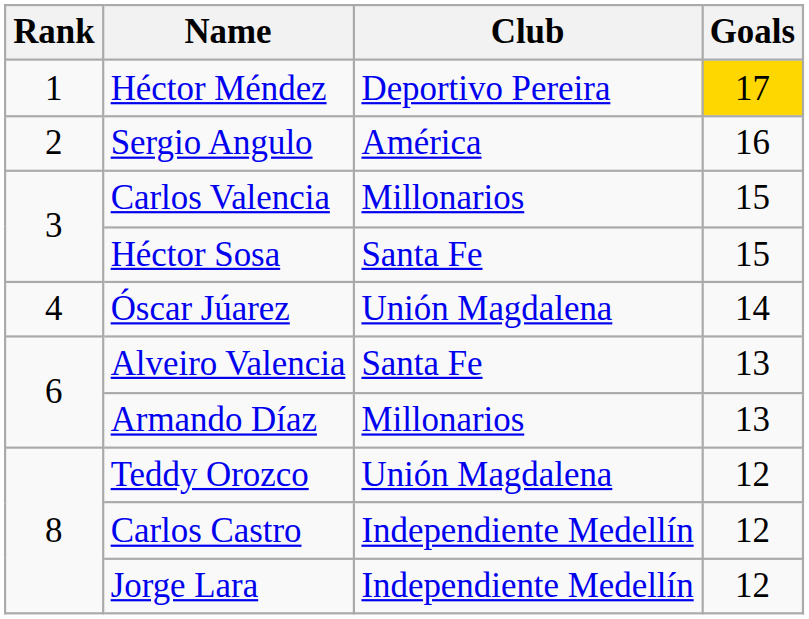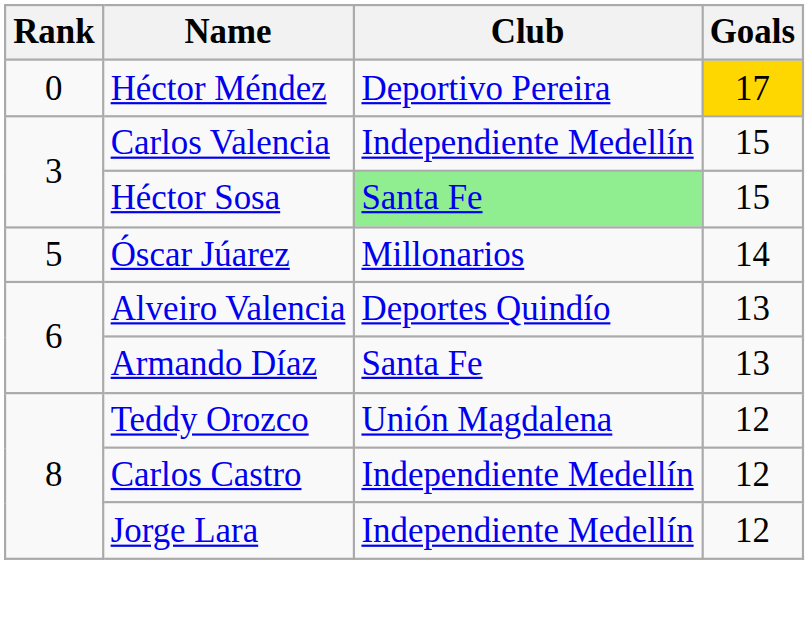 <table class="wikitable" border="1">
 <tr>
 <th>Rank</th>
 <th>Name</th>
 <th>Club</th>
 <th>Goals</th>
 </tr>
 <tr>
-<td align=center>1</td>
+<td align=center>0</td>
 <td> <a href='#'>Héctor Méndez</a></td>
 <td><a href='#'>Deportivo Pereira</a></td>
 <td align=center style="background: gold;">17</td>
 </tr>
 <tr>
-<td align=center>2</td>
-<td> <a href='#'>Sergio Angulo</a></td>
-<td><a href='#'>América</a></td>
-<td align=center>16</td>
-</tr>
-<tr>
 <td rowspan=2 align=center>3</td>
 <td> <a href='#'>Carlos Valencia</a></td>
-<td><a href='#'>Millonarios</a></td>
+<td><a href='#'>Independiente Medellín</a></td>
 <td align=center>15</td>
 </tr>
 <tr>
 <td> <a href='#'>Héctor Sosa</a></td>
-<td><a href='#'>Santa Fe</a></td>
+<td style="background: lightgreen;"><a href='#'>Santa Fe</a></td>
 <td align=center>15</td>
 </tr>
 <tr>
-<td align=center>4</td>
+<td align=center>5</td>
 <td> <a href='#'>Óscar Júarez</a></td>
-<td><a href='#'>Unión Magdalena</a></td>
+<td><a href='#'>Millonarios</a></td>
 <td align=center>14</td>
 </tr>
 <tr>
 <td rowspan=2 align=center>6</td>
 <td> <a href='#'>Alveiro Valencia</a></td>
-<td><a href='#'>Santa Fe</a></td>
+<td><a href='#'>Deportes Quindío</a></td>
 <td align=center>13</td>
 </tr>
 <tr>
 <td> <a href='#'>Armando Díaz</a></td>
-<td><a href='#'>Millonarios</a></td>
+<td><a href='#'>Santa Fe</a></td>
 <td align=center>13</td>
 </tr>
 <tr>
 <td rowspan=3 align=center>8</td>
 <td> <a href='#'>Teddy Orozco</a></td>
 <td><a href='#'>Unión Magdalena</a></td>
 <td align=center>12</td>
 </tr>
 <tr>
 <td> <a href='#'>Carlos Castro</a></td>
 <td><a href='#'>Independiente Medellín</a></td>
 <td align=center>12</td>
 </tr>
 <tr>
 <td> <a href='#'>Jorge Lara</a></td>
 <td><a href='#'>Independiente Medellín</a></td>
 <td align=center>12</td>
 </tr>
 </table>
